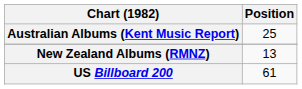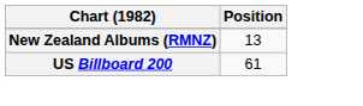 <table class="wikitable sortable plainrowheaders">
 <tr>
 <th scope="col">Chart (1982)</th>
 <th scope="col">Position</th>
-</tr>
-<tr>
-<th scope="row">Australian Albums (<a href='#'>Kent Music Report</a>)</th>
-<td align="center">25</td>
 </tr>
 <tr>
 </tr>
 <tr>
 <th scope="row">New Zealand Albums (<a href='#'>RMNZ</a>)</th>
 <td align="center">13</td>
 </tr>
 <tr>
 <th scope="row">US <em><a href='#'>Billboard 200</a></em></th>
 <td align="center">61</td>
 </tr>
 </table>
